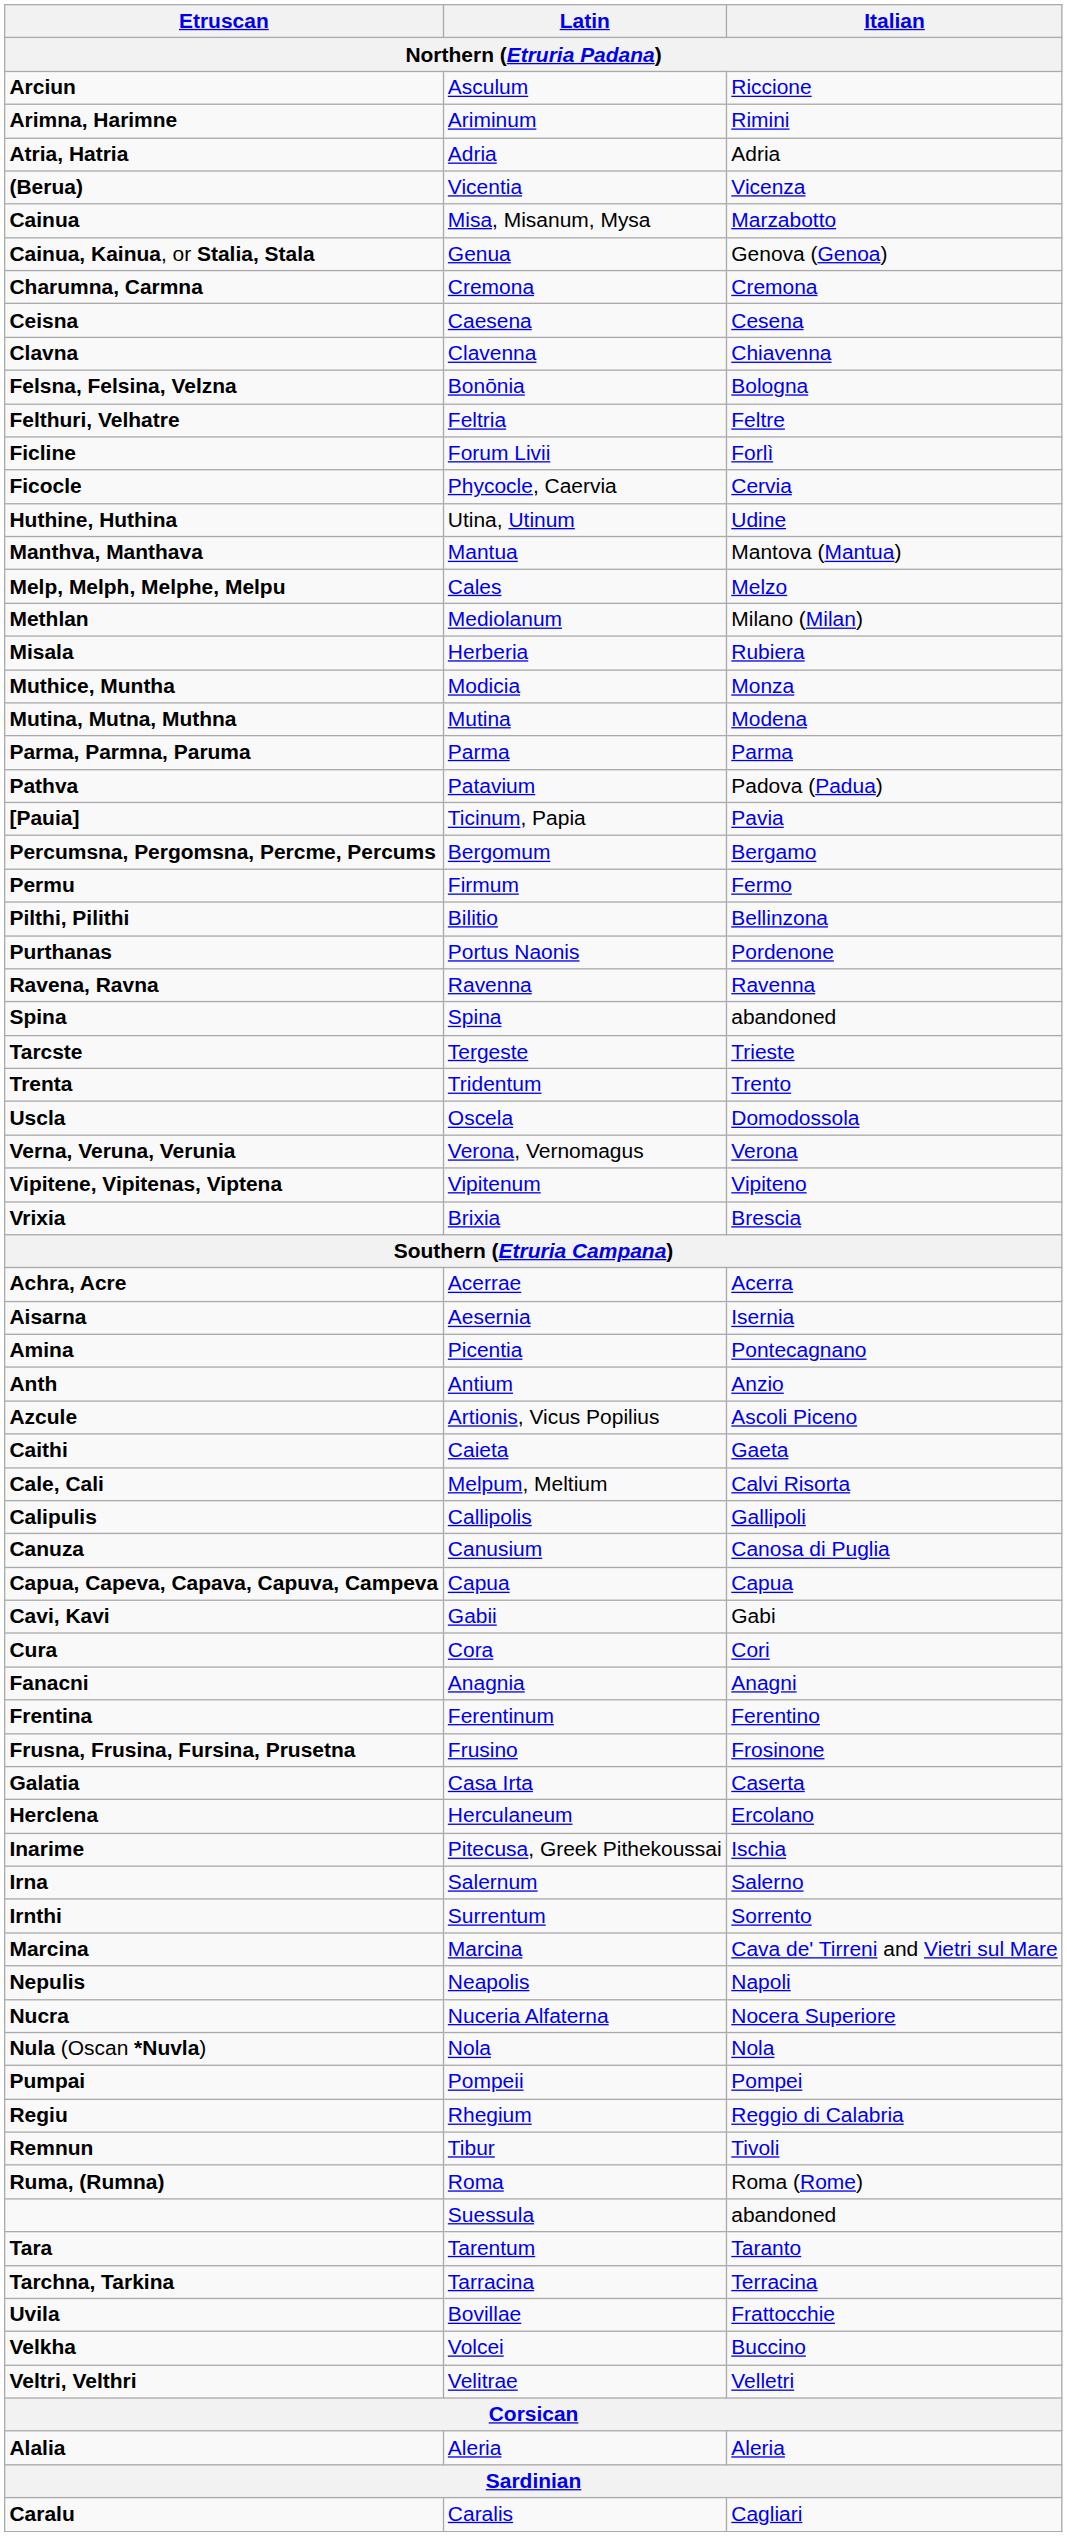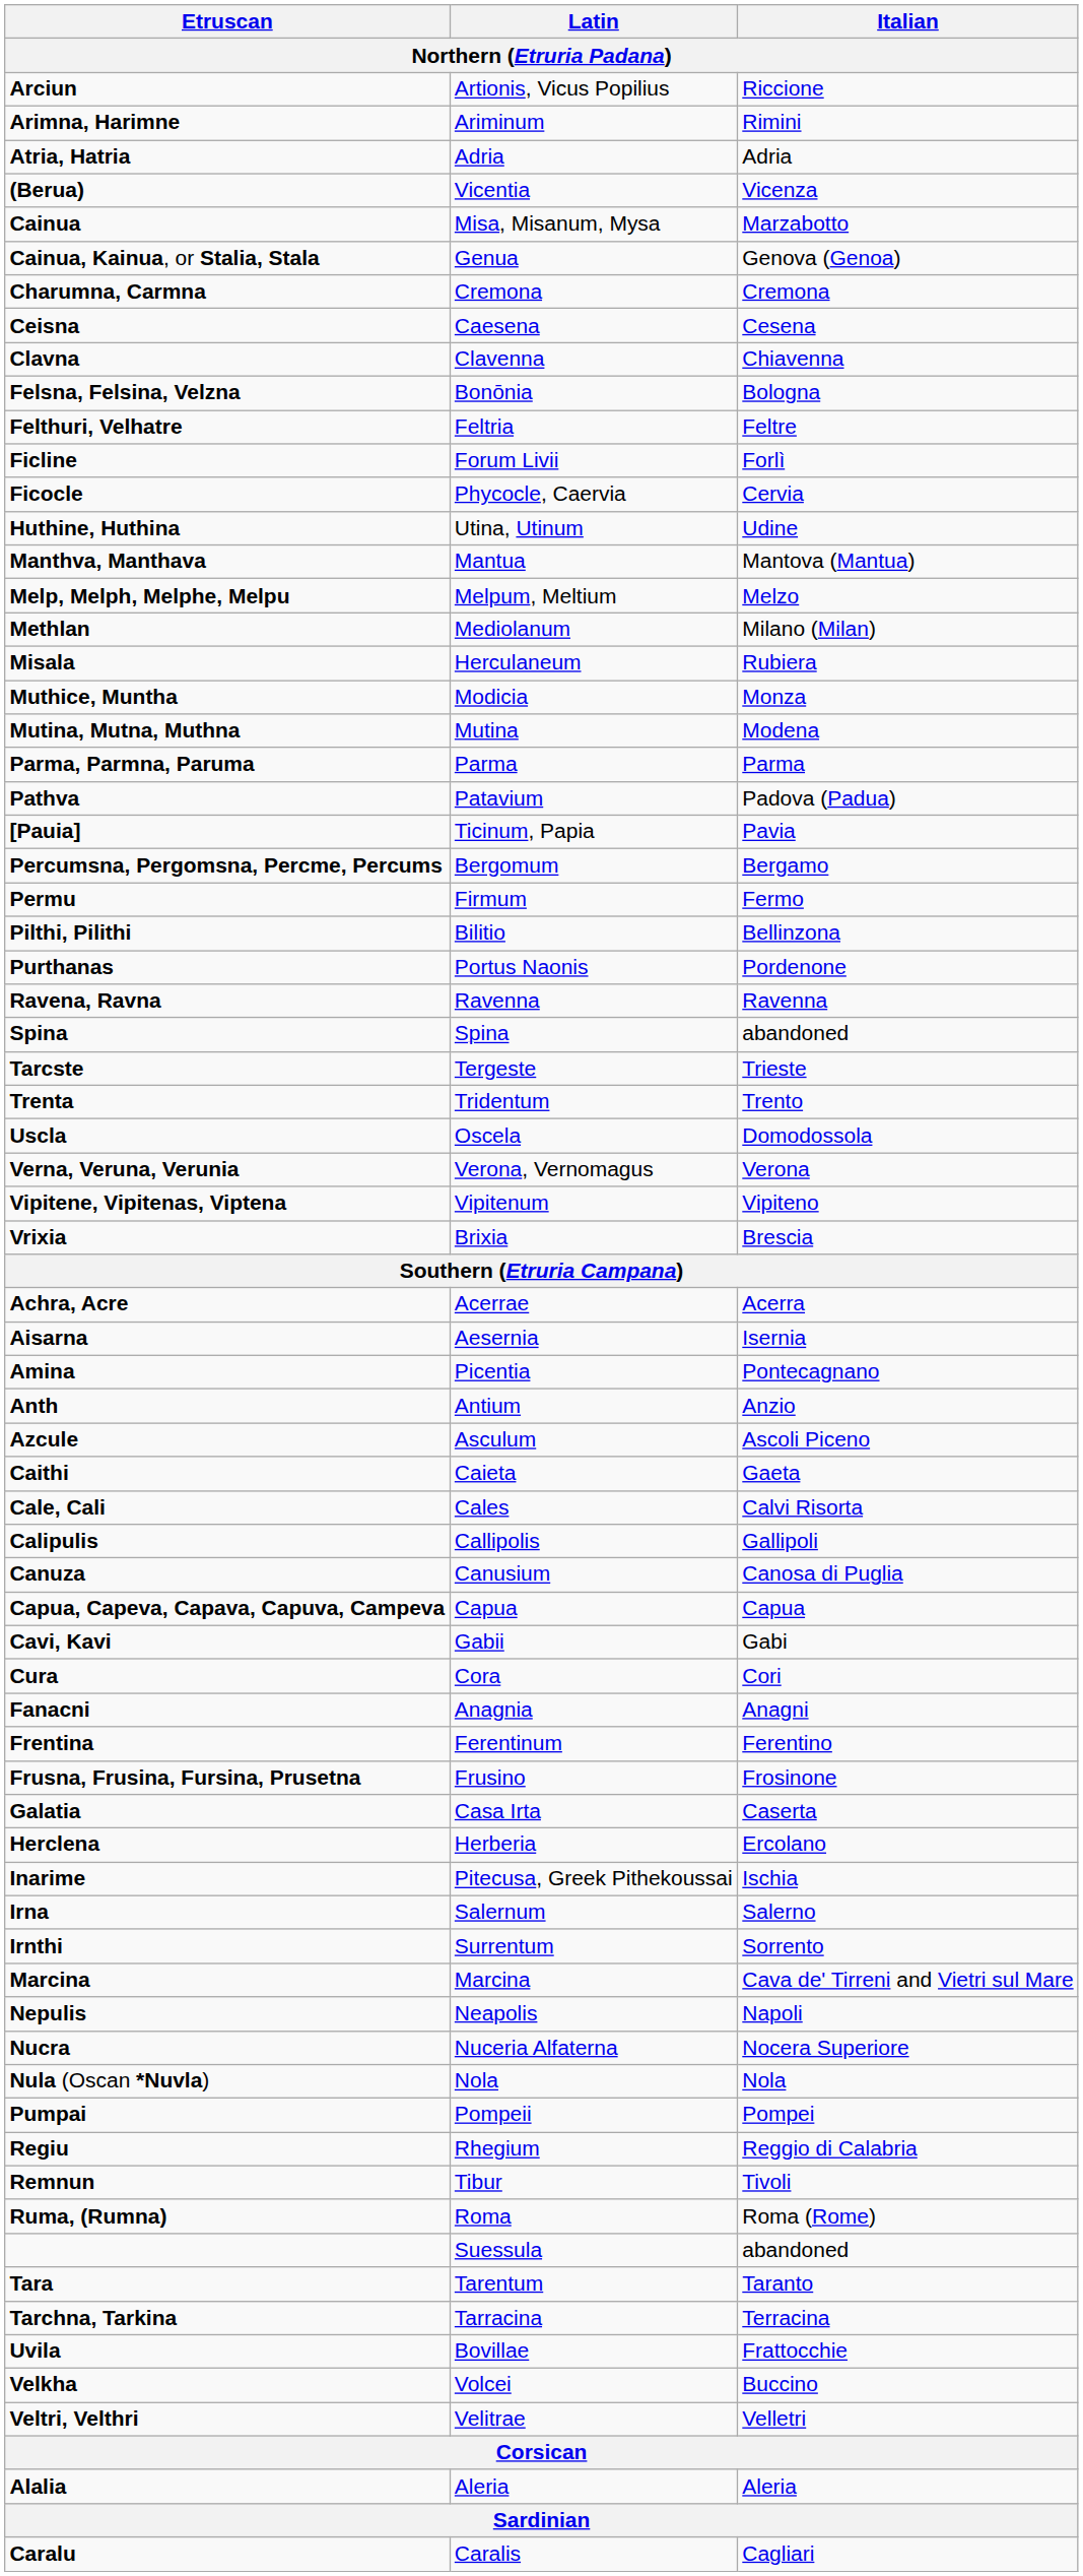 <table class="wikitable">
 <tr>
 <th><strong><a href='#'>Etruscan</a></strong></th>
 <th><strong><a href='#'>Latin</a></strong></th>
 <th><strong><a href='#'>Italian</a></strong></th>
 </tr>
 <tr>
 <th colspan=3><strong>Northern</strong> (<em><a href='#'>Etruria Padana</a></em>)</th>
 </tr>
 <tr>
 <td><strong>Arciun</strong></td>
-<td><a href='#'>Asculum</a></td>
+<td><a href='#'>Artionis</a>, Vicus Popilius</td>
 <td><a href='#'>Riccione</a></td>
 </tr>
 <tr>
 <td><strong>Arimna, Harimne</strong></td>
 <td><a href='#'>Ariminum</a></td>
 <td><a href='#'>Rimini</a></td>
 </tr>
 <tr>
 <td><strong>Atria, Hatria</strong></td>
 <td><a href='#'>Adria</a></td>
 <td>Adria</td>
 </tr>
 <tr>
 <td><strong>(Berua)</strong></td>
 <td><a href='#'>Vicentia</a></td>
 <td><a href='#'>Vicenza</a></td>
 </tr>
 <tr>
 <td><strong>Cainua</strong></td>
 <td><a href='#'>Misa</a>, Misanum, Mysa</td>
 <td><a href='#'>Marzabotto</a></td>
 </tr>
 <tr>
 <td><strong>Cainua, Kainua</strong>,  or <strong>Stalia, Stala</strong></td>
 <td><a href='#'>Genua</a></td>
 <td>Genova (<a href='#'>Genoa</a>)</td>
 </tr>
 <tr>
 <td><strong>Charumna, Carmna</strong></td>
 <td><a href='#'>Cremona</a></td>
 <td><a href='#'>Cremona</a></td>
 </tr>
 <tr>
 <td><strong>Ceisna</strong></td>
 <td><a href='#'>Caesena</a></td>
 <td><a href='#'>Cesena</a></td>
 </tr>
 <tr>
 <td><strong>Clavna</strong></td>
 <td><a href='#'>Clavenna</a></td>
 <td><a href='#'>Chiavenna</a></td>
 </tr>
 <tr>
 <td><strong>Felsna, Felsina, Velzna</strong></td>
 <td><a href='#'>Bonōnia</a></td>
 <td><a href='#'>Bologna</a></td>
 </tr>
 <tr>
 <td><strong>Felthuri, Velhatre</strong></td>
 <td><a href='#'>Feltria</a></td>
 <td><a href='#'>Feltre</a></td>
 </tr>
 <tr>
 <td><strong>Ficline</strong></td>
 <td><a href='#'>Forum Livii</a></td>
 <td><a href='#'>Forlì</a></td>
 </tr>
 <tr>
 <td><strong>Ficocle</strong></td>
 <td><a href='#'>Phycocle</a>, Caervia</td>
 <td><a href='#'>Cervia</a></td>
 </tr>
 <tr>
 <td><strong>Huthine, Huthina</strong></td>
 <td>Utina, <a href='#'>Utinum</a></td>
 <td><a href='#'>Udine</a></td>
 </tr>
 <tr>
 <td><strong>Manthva, Manthava</strong></td>
 <td><a href='#'>Mantua</a></td>
 <td>Mantova (<a href='#'>Mantua</a>)</td>
 </tr>
 <tr>
 <td><strong>Melp, Melph, Melphe, Melpu</strong></td>
-<td><a href='#'>Cales</a></td>
+<td><a href='#'>Melpum</a>, Meltium</td>
 <td><a href='#'>Melzo</a></td>
 </tr>
 <tr>
 <td><strong>Methlan</strong></td>
 <td><a href='#'>Mediolanum</a></td>
 <td>Milano (<a href='#'>Milan</a>)</td>
 </tr>
 <tr>
 <td><strong>Misala</strong></td>
-<td><a href='#'>Herberia</a></td>
+<td><a href='#'>Herculaneum</a></td>
 <td><a href='#'>Rubiera</a></td>
 </tr>
 <tr>
 <td><strong>Muthice, Muntha</strong></td>
 <td><a href='#'>Modicia</a></td>
 <td><a href='#'>Monza</a></td>
 </tr>
 <tr>
 <td><strong>Mutina, Mutna, Muthna</strong></td>
 <td><a href='#'>Mutina</a></td>
 <td><a href='#'>Modena</a></td>
 </tr>
 <tr>
 <td><strong>Parma, Parmna, Paruma</strong></td>
 <td><a href='#'>Parma</a></td>
 <td><a href='#'>Parma</a></td>
 </tr>
 <tr>
 <td><strong>Pathva</strong></td>
 <td><a href='#'>Patavium</a></td>
 <td>Padova (<a href='#'>Padua</a>)</td>
 </tr>
 <tr>
 <td><strong>[Pauia]</strong></td>
 <td><a href='#'>Ticinum</a>, Papia</td>
 <td><a href='#'>Pavia</a></td>
 </tr>
 <tr>
 <td><strong>Percumsna, Pergomsna, Percme, Percums</strong></td>
 <td><a href='#'>Bergomum</a></td>
 <td><a href='#'>Bergamo</a></td>
 </tr>
 <tr>
 <td><strong>Permu</strong></td>
 <td><a href='#'>Firmum</a></td>
 <td><a href='#'>Fermo</a></td>
 </tr>
 <tr>
 <td><strong>Pilthi, Pilithi</strong></td>
 <td><a href='#'>Bilitio</a></td>
 <td><a href='#'>Bellinzona</a></td>
 </tr>
 <tr>
 <td><strong>Purthanas</strong></td>
 <td><a href='#'>Portus Naonis</a></td>
 <td><a href='#'>Pordenone</a></td>
 </tr>
 <tr>
 <td><strong>Ravena, Ravna</strong></td>
 <td><a href='#'>Ravenna</a></td>
 <td><a href='#'>Ravenna</a></td>
 </tr>
 <tr>
 <td><strong>Spina</strong></td>
 <td><a href='#'>Spina</a></td>
 <td>abandoned</td>
 </tr>
 <tr>
 <td><strong>Tarcste</strong></td>
 <td><a href='#'>Tergeste</a></td>
 <td><a href='#'>Trieste</a></td>
 </tr>
 <tr>
 <td><strong>Trenta</strong></td>
 <td><a href='#'>Tridentum</a></td>
 <td><a href='#'>Trento</a></td>
 </tr>
 <tr>
 <td><strong>Uscla</strong></td>
 <td><a href='#'>Oscela</a></td>
 <td><a href='#'>Domodossola</a></td>
 </tr>
 <tr>
 <td><strong>Verna, Veruna, Verunia</strong></td>
 <td><a href='#'>Verona</a>, Vernomagus</td>
 <td><a href='#'>Verona</a></td>
 </tr>
 <tr>
 <td><strong>Vipitene, Vipitenas, Viptena</strong></td>
 <td><a href='#'>Vipitenum</a></td>
 <td><a href='#'>Vipiteno</a></td>
 </tr>
 <tr>
 <td><strong>Vrixia</strong></td>
 <td><a href='#'>Brixia</a></td>
 <td><a href='#'>Brescia</a></td>
 </tr>
 <tr>
 <th colspan=3><strong>Southern</strong> (<em><a href='#'>Etruria Campana</a></em>)</th>
 </tr>
 <tr>
 <td><strong>Achra, Acre</strong></td>
 <td><a href='#'>Acerrae</a></td>
 <td><a href='#'>Acerra</a></td>
 </tr>
 <tr>
 <td><strong>Aisarna</strong></td>
 <td><a href='#'>Aesernia</a></td>
 <td><a href='#'>Isernia</a></td>
 </tr>
 <tr>
 <td><strong>Amina</strong></td>
 <td><a href='#'>Picentia</a></td>
 <td><a href='#'>Pontecagnano</a></td>
 </tr>
 <tr>
 <td><strong>Anth</strong></td>
 <td><a href='#'>Antium</a></td>
 <td><a href='#'>Anzio</a></td>
 </tr>
 <tr>
 <td><strong>Azcule</strong></td>
-<td><a href='#'>Artionis</a>, Vicus Popilius</td>
+<td><a href='#'>Asculum</a></td>
 <td><a href='#'>Ascoli Piceno</a></td>
 </tr>
 <tr>
 <td><strong>Caithi</strong></td>
 <td><a href='#'>Caieta</a></td>
 <td><a href='#'>Gaeta</a></td>
 </tr>
 <tr>
 <td><strong>Cale, Cali</strong></td>
-<td><a href='#'>Melpum</a>, Meltium</td>
+<td><a href='#'>Cales</a></td>
 <td><a href='#'>Calvi Risorta</a></td>
 </tr>
 <tr>
 <td><strong>Calipulis</strong></td>
 <td><a href='#'>Callipolis</a></td>
 <td><a href='#'>Gallipoli</a></td>
 </tr>
 <tr>
 <td><strong>Canuza</strong></td>
 <td><a href='#'>Canusium</a></td>
 <td><a href='#'>Canosa di Puglia</a></td>
 </tr>
 <tr>
 <td><strong>Capua, Capeva, Capava, Capuva, Campeva</strong></td>
 <td><a href='#'>Capua</a></td>
 <td><a href='#'>Capua</a></td>
 </tr>
 <tr>
 <td><strong>Cavi, Kavi</strong></td>
 <td><a href='#'>Gabii</a></td>
 <td>Gabi</td>
 </tr>
 <tr>
 <td><strong>Cura</strong></td>
 <td><a href='#'>Cora</a></td>
 <td><a href='#'>Cori</a></td>
 </tr>
 <tr>
 <td><strong>Fanacni</strong></td>
 <td><a href='#'>Anagnia</a></td>
 <td><a href='#'>Anagni</a></td>
 </tr>
 <tr>
 <td><strong>Frentina</strong></td>
 <td><a href='#'>Ferentinum</a></td>
 <td><a href='#'>Ferentino</a></td>
 </tr>
 <tr>
 <td><strong>Frusna, Frusina, Fursina, Prusetna</strong></td>
 <td><a href='#'>Frusino</a></td>
 <td><a href='#'>Frosinone</a></td>
 </tr>
 <tr>
 <td><strong>Galatia</strong></td>
 <td><a href='#'>Casa Irta</a></td>
 <td><a href='#'>Caserta</a></td>
 </tr>
 <tr>
 <td><strong>Herclena</strong></td>
-<td><a href='#'>Herculaneum</a></td>
+<td><a href='#'>Herberia</a></td>
 <td><a href='#'>Ercolano</a></td>
 </tr>
 <tr>
 <td><strong>Inarime</strong></td>
 <td><a href='#'>Pitecusa</a>, Greek Pithekoussai</td>
 <td><a href='#'>Ischia</a></td>
 </tr>
 <tr>
 <td><strong>Irna</strong></td>
 <td><a href='#'>Salernum</a></td>
 <td><a href='#'>Salerno</a></td>
 </tr>
 <tr>
 <td><strong>Irnthi</strong></td>
 <td><a href='#'>Surrentum</a></td>
 <td><a href='#'>Sorrento</a></td>
 </tr>
 <tr>
 <td><strong>Marcina</strong></td>
 <td><a href='#'>Marcina</a></td>
 <td><a href='#'>Cava de' Tirreni</a> and <a href='#'>Vietri sul Mare</a></td>
 </tr>
 <tr>
 <td><strong>Nepulis</strong></td>
 <td><a href='#'>Neapolis</a></td>
 <td><a href='#'>Napoli</a></td>
 </tr>
 <tr>
 <td><strong>Nucra</strong></td>
 <td><a href='#'>Nuceria Alfaterna</a></td>
 <td><a href='#'>Nocera Superiore</a></td>
 </tr>
 <tr>
 <td><strong>Nula</strong> (Oscan <strong>*Nuvla</strong>)</td>
 <td><a href='#'>Nola</a></td>
 <td><a href='#'>Nola</a></td>
 </tr>
 <tr>
 <td><strong>Pumpai</strong></td>
 <td><a href='#'>Pompeii</a></td>
 <td><a href='#'>Pompei</a></td>
 </tr>
 <tr>
 <td><strong>Regiu</strong></td>
 <td><a href='#'>Rhegium</a></td>
 <td><a href='#'>Reggio di Calabria</a></td>
 </tr>
 <tr>
 <td><strong>Remnun</strong></td>
 <td><a href='#'>Tibur</a></td>
 <td><a href='#'>Tivoli</a></td>
 </tr>
 <tr>
 <td><strong>Ruma, (Rumna)</strong></td>
 <td><a href='#'>Roma</a></td>
 <td>Roma (<a href='#'>Rome</a>)</td>
 </tr>
 <tr>
 <td></td>
 <td><a href='#'>Suessula</a></td>
 <td>abandoned</td>
 </tr>
 <tr>
 <td><strong>Tara</strong></td>
 <td><a href='#'>Tarentum</a></td>
 <td><a href='#'>Taranto</a></td>
 </tr>
 <tr>
 <td><strong>Tarchna, Tarkina</strong></td>
 <td><a href='#'>Tarracina</a></td>
 <td><a href='#'>Terracina</a></td>
 </tr>
 <tr>
 <td><strong>Uvila</strong></td>
 <td><a href='#'>Bovillae</a></td>
 <td><a href='#'>Frattocchie</a></td>
 </tr>
 <tr>
 <td><strong>Velkha</strong></td>
 <td><a href='#'>Volcei</a></td>
 <td><a href='#'>Buccino</a></td>
 </tr>
 <tr>
 <td><strong>Veltri, Velthri</strong></td>
 <td><a href='#'>Velitrae</a></td>
 <td><a href='#'>Velletri</a></td>
 </tr>
 <tr>
 <th colspan=3><strong><a href='#'>Corsican</a></strong></th>
 </tr>
 <tr>
 <td><strong>Alalia</strong></td>
 <td><a href='#'>Aleria</a></td>
 <td><a href='#'>Aleria</a></td>
 </tr>
 <tr>
 <th colspan=4><strong><a href='#'>Sardinian</a></strong></th>
 </tr>
 <tr>
 <td><strong>Caralu</strong></td>
 <td><a href='#'>Caralis</a></td>
 <td><a href='#'>Cagliari</a></td>
 </tr>
 </table>
